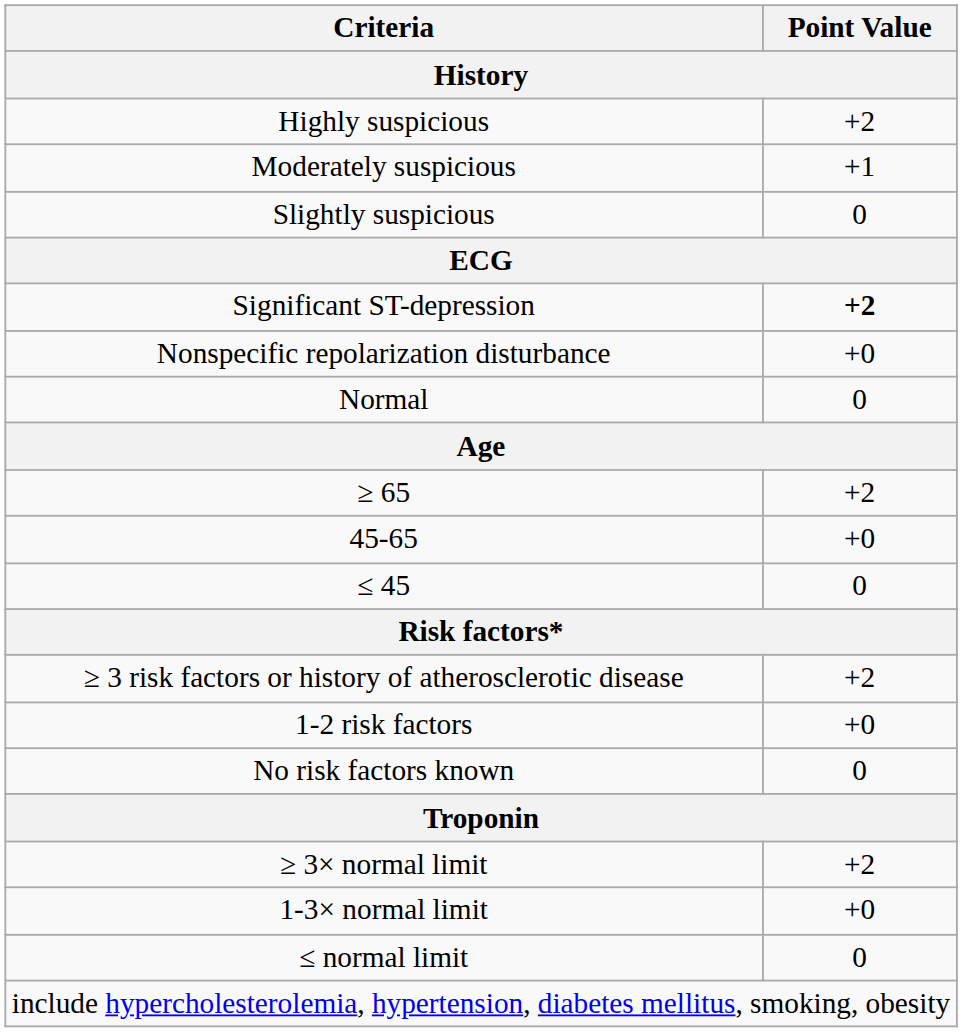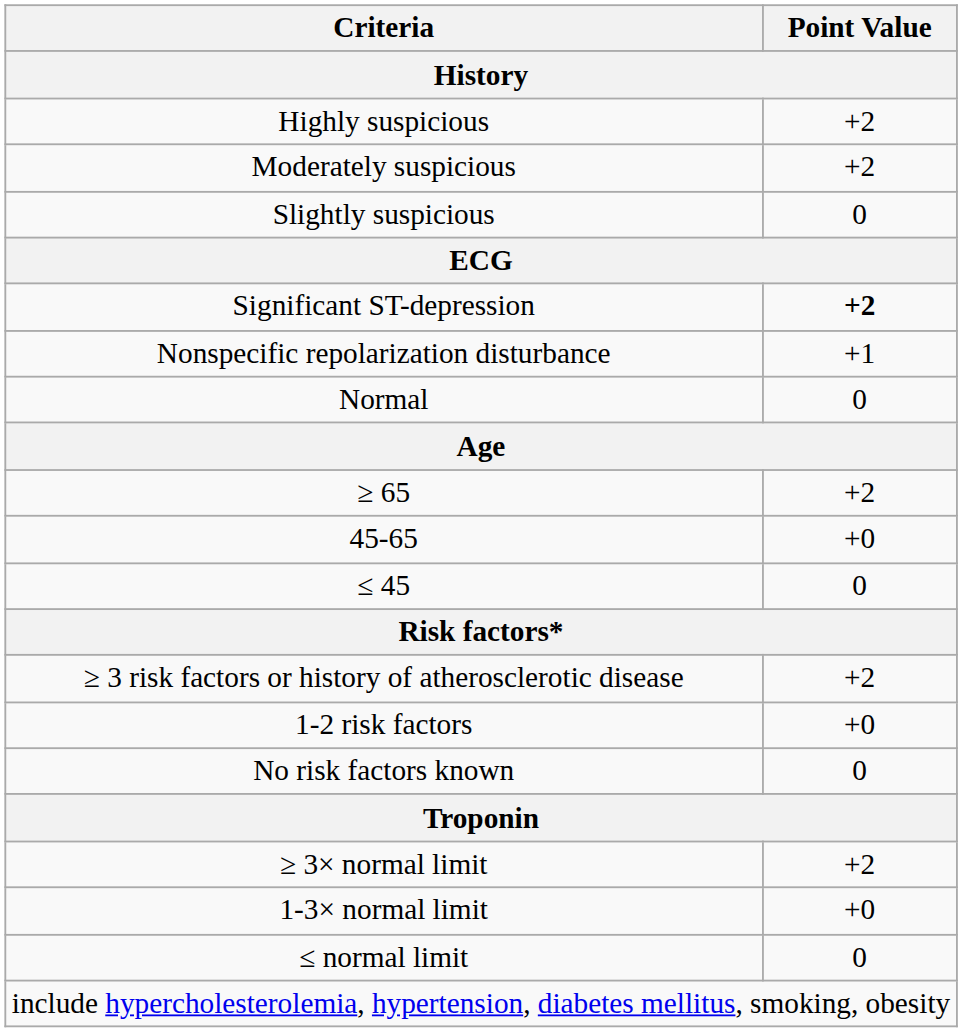 <table class="wikitable" style = "float: right; margin-left:15px; text-align:center">
 <tr>
 <th>Criteria</th>
 <th>Point Value</th>
 </tr>
 <tr>
 <th colspan="2">History</th>
 </tr>
 <tr>
 <td>Highly suspicious</td>
 <td>+2</td>
 </tr>
 <tr>
 <td>Moderately suspicious</td>
-<td>+1</td>
+<td>+2</td>
 </tr>
 <tr>
 <td>Slightly suspicious</td>
 <td>0</td>
 </tr>
 <tr>
 <th colspan="2">ECG</th>
 </tr>
 <tr>
 <td>Significant ST-depression</td>
 <td><strong>+2</strong></td>
 </tr>
 <tr>
 <td>Nonspecific repolarization disturbance</td>
-<td>+0</td>
+<td>+1</td>
 </tr>
 <tr>
 <td>Normal</td>
 <td>0</td>
 </tr>
 <tr>
 <th colspan="2">Age</th>
 </tr>
 <tr>
 <td>≥ 65</td>
 <td>+2</td>
 </tr>
 <tr>
 <td>45-65</td>
 <td>+0</td>
 </tr>
 <tr>
 <td>≤ 45</td>
 <td>0</td>
 </tr>
 <tr>
 <th colspan="2">Risk factors*</th>
 </tr>
 <tr>
 <td>≥ 3 risk factors or history of atherosclerotic disease</td>
 <td>+2</td>
 </tr>
 <tr>
 <td>1-2 risk factors</td>
 <td>+0</td>
 </tr>
 <tr>
 <td>No risk factors known</td>
 <td>0</td>
 </tr>
 <tr>
 <th colspan="2">Troponin</th>
 </tr>
 <tr>
 <td>≥ 3× normal limit</td>
 <td>+2</td>
 </tr>
 <tr>
 <td>1-3× normal limit</td>
 <td>+0</td>
 </tr>
 <tr>
 <td>≤ normal limit</td>
 <td>0</td>
 </tr>
 <tr>
 <td colspan="2">include <a href='#'>hypercholesterolemia</a>, <a href='#'>hypertension</a>, <a href='#'>diabetes mellitus</a>, smoking, obesity</td>
 </tr>
 </table>
